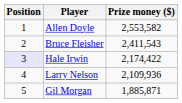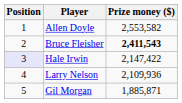 <table class="wikitable">
 <tr>
 <th>Position</th>
 <th>Player</th>
 <th>Prize money ($)</th>
 </tr>
 <tr>
 <td align=center>1</td>
 <td> <a href='#'>Allen Doyle</a></td>
 <td align=center>2,553,582</td>
 </tr>
 <tr>
 <td align=center>2</td>
 <td> <a href='#'>Bruce Fleisher</a></td>
-<td align=center>2,411,543</td>
+<td align=center><strong>2,411,543</strong></td>
 </tr>
 <tr>
 <td align=center style="background: lavender;">3</td>
 <td> <a href='#'>Hale Irwin</a></td>
-<td align=center>2,174,422</td>
+<td align=center>2,147,422</td>
 </tr>
 <tr>
 <td align=center>4</td>
 <td> <a href='#'>Larry Nelson</a></td>
 <td align=center>2,109,936</td>
 </tr>
 <tr>
 <td align=center>5</td>
 <td> <a href='#'>Gil Morgan</a></td>
 <td align=center>1,885,871</td>
 </tr>
 </table>
